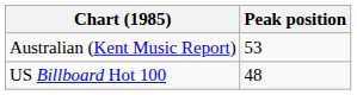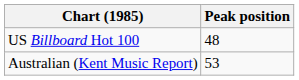 <table class="wikitable sortable">
 <tr>
 <th>Chart (1985)</th>
 <th>Peak position</th>
 </tr>
 <tr>
+<td>US <a href='#'><em>Billboard</em> Hot 100</a></td>
+<td>48</td>
+</tr>
+<tr>
 <td>Australian (<a href='#'>Kent Music Report</a>)</td>
 <td>53</td>
 </tr>
-<tr>
-<td>US <a href='#'><em>Billboard</em> Hot 100</a></td>
-<td>48</td>
-</tr>
 </table>
